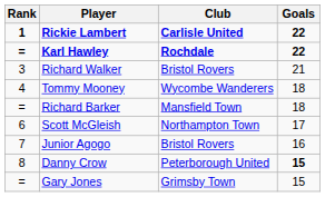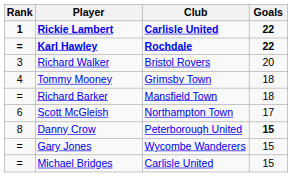 <table class="wikitable" style="text-align: center;">
 <tr>
 <th width=20>Rank</th>
 <th width=155>Player</th>
 <th width=155>Club</th>
 <th width=50>Goals</th>
 </tr>
 <tr>
 <td><strong>1</strong></td>
 <td align=left><strong> <a href='#'>Rickie Lambert</a> </strong></td>
 <td align=left><strong> <a href='#'>Carlisle United</a> </strong></td>
 <td><strong>22</strong></td>
 </tr>
 <tr>
 <td><strong>=</strong></td>
 <td align=left><strong> <a href='#'>Karl Hawley</a> </strong></td>
 <td align=left><strong> <a href='#'>Rochdale</a> </strong></td>
 <td><strong>22</strong></td>
 </tr>
 <tr>
 <td>3</td>
 <td align=left><a href='#'>Richard Walker</a></td>
 <td align=left><a href='#'>Bristol Rovers</a></td>
-<td>21</td>
+<td>20</td>
 </tr>
 <tr>
 <td>4</td>
 <td align=left><a href='#'>Tommy Mooney</a></td>
-<td align=left><a href='#'>Wycombe Wanderers</a></td>
+<td align=left><a href='#'>Grimsby Town</a></td>
 <td>18</td>
 </tr>
 <tr>
 <td>=</td>
 <td align=left><a href='#'>Richard Barker</a></td>
 <td align=left><a href='#'>Mansfield Town</a></td>
 <td>18</td>
 </tr>
 <tr>
 <td>6</td>
 <td align=left><a href='#'>Scott McGleish</a></td>
 <td align=left><a href='#'>Northampton Town</a></td>
 <td>17</td>
 </tr>
 <tr>
-<td>7</td>
-<td align=left><a href='#'>Junior Agogo</a></td>
-<td align=left><a href='#'>Bristol Rovers</a></td>
-<td>16</td>
-</tr>
-<tr>
 <td>8</td>
 <td align=left><a href='#'>Danny Crow</a></td>
 <td align=left><a href='#'>Peterborough United</a></td>
 <td><strong>15</strong></td>
 </tr>
 <tr>
 <td>=</td>
 <td align=left><a href='#'>Gary Jones</a></td>
-<td align=left><a href='#'>Grimsby Town</a></td>
+<td align=left><a href='#'>Wycombe Wanderers</a></td>
+<td>15</td>
+</tr>
+<tr>
+<td>=</td>
+<td align=left><a href='#'>Michael Bridges</a></td>
+<td align=left><a href='#'>Carlisle United</a></td>
 <td>15</td>
 </tr>
 </table>
